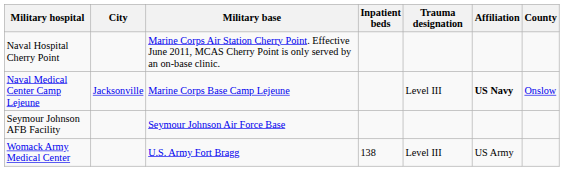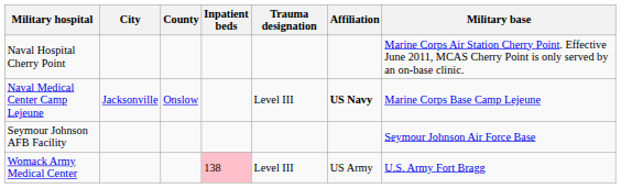 <table class="wikitable">
 <tr>
 <th>Military hospital</th>
 <th>City</th>
-<th>Military base</th>
+<th>County</th>
 <th>Inpatient<br>beds</th>
 <th>Trauma designation</th>
 <th>Affiliation</th>
-<th>County</th>
+<th>Military base</th>
 </tr>
 <tr>
 <td>Naval Hospital Cherry Point</td>
 <td></td>
-<td><a href='#'>Marine Corps Air Station Cherry Point</a>. Effective June 2011, MCAS Cherry Point is only served by an on-base clinic.</td>
 <td></td>
 <td></td>
 <td></td>
 <td></td>
+<td><a href='#'>Marine Corps Air Station Cherry Point</a>. Effective June 2011, MCAS Cherry Point is only served by an on-base clinic.</td>
 </tr>
 <tr>
 <td><a href='#'>Naval Medical Center Camp Lejeune</a></td>
 <td><a href='#'>Jacksonville</a></td>
-<td><a href='#'>Marine Corps Base Camp Lejeune</a></td>
+<td><a href='#'>Onslow</a></td>
 <td></td>
 <td>Level III</td>
 <td><strong>US Navy</strong></td>
-<td><a href='#'>Onslow</a></td>
+<td><a href='#'>Marine Corps Base Camp Lejeune</a></td>
 </tr>
 <tr>
 <td>Seymour Johnson AFB Facility</td>
 <td></td>
-<td><a href='#'>Seymour Johnson Air Force Base</a></td>
 <td></td>
 <td></td>
 <td></td>
 <td></td>
+<td><a href='#'>Seymour Johnson Air Force Base</a></td>
 </tr>
 <tr>
 <td><a href='#'>Womack Army Medical Center</a></td>
 <td></td>
-<td><a href='#'>U.S. Army Fort Bragg</a></td>
-<td>138</td>
+<td></td>
+<td style="background: pink;">138</td>
 <td>Level III</td>
 <td>US Army</td>
-<td></td>
+<td><a href='#'>U.S. Army Fort Bragg</a></td>
 </tr>
 </table>
